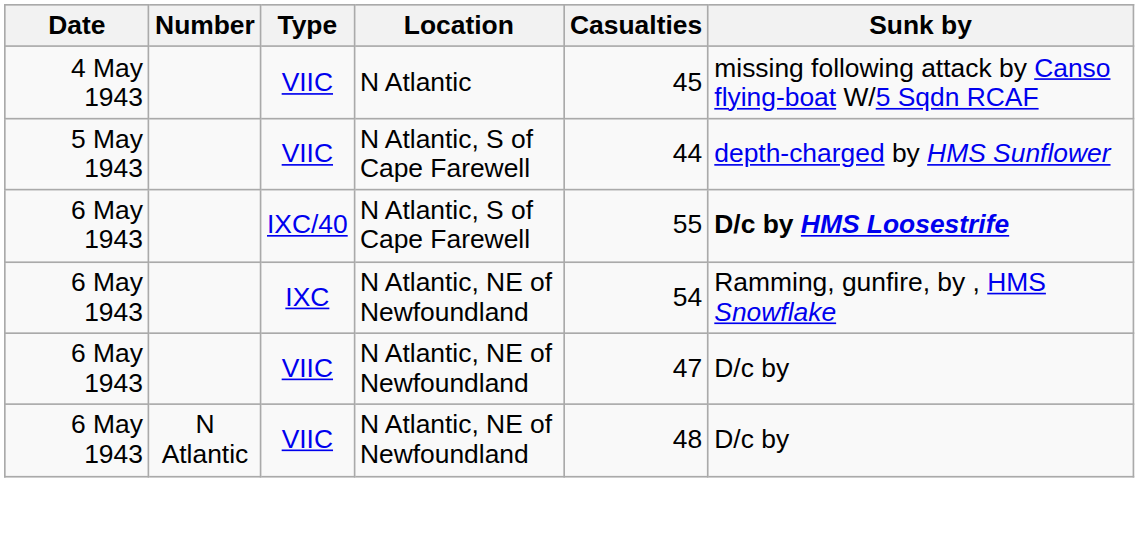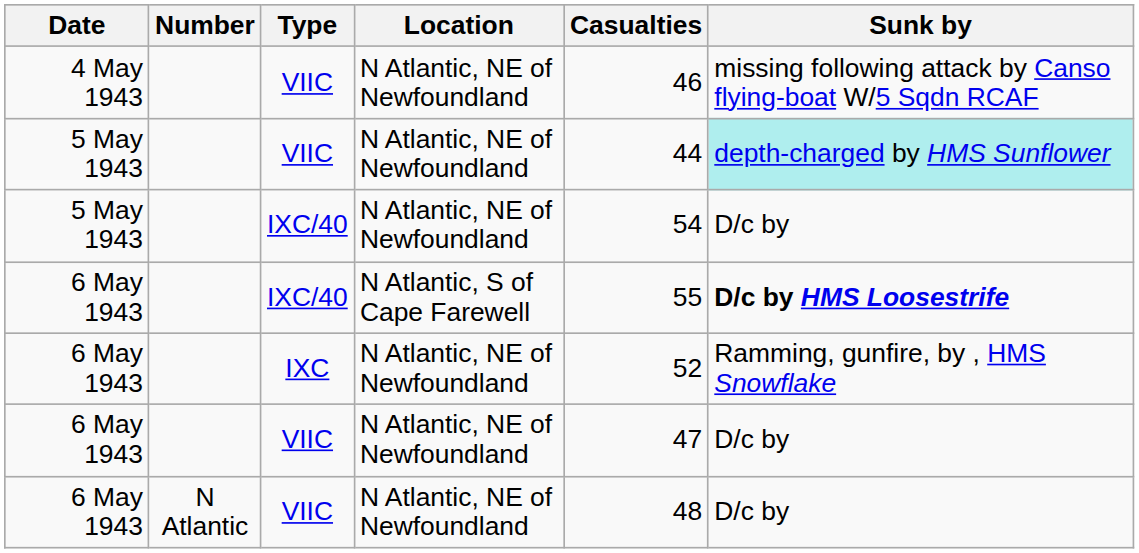 <table class="wikitable sortable">
 <tr>
 <th scope="col" width="80px">Date</th>
 <th scope="col" width="40px">Number</th>
 <th scope="col" width="40px">Type</th>
 <th scope="col" width="120px">Location</th>
 <th scope="col" width="40px">Casualties</th>
 <th scope="col" width="250px">Sunk by</th>
 </tr>
 <tr>
 <td align="right">4 May 1943</td>
 <td align="center"></td>
 <td align="center"><a href='#'>VIIC</a></td>
-<td align="left">N Atlantic<br></td>
-<td align="right">45</td>
+<td align="left">N Atlantic, NE of Newfoundland<br></td>
+<td align="right">46</td>
 <td align="left">missing following attack by <a href='#'>Canso flying-boat</a> W/<a href='#'>5 Sqdn RCAF</a></td>
 </tr>
 <tr>
 <td align="right">5 May 1943</td>
 <td align="center"></td>
 <td align="center"><a href='#'>VIIC</a></td>
-<td align="left">N Atlantic, S of Cape Farewell<br></td>
+<td align="left">N Atlantic, NE of Newfoundland<br></td>
 <td align="right">44</td>
-<td align="left"><a href='#'>depth-charged</a> by <a href='#'><em>HMS Sunflower</em></a></td>
+<td align="left" style="background: paleturquoise;"><a href='#'>depth-charged</a> by <a href='#'><em>HMS Sunflower</em></a></td>
+</tr>
+<tr>
+<td align="right">5 May 1943</td>
+<td align="center"></td>
+<td align="center"><a href='#'>IXC/40</a></td>
+<td align="left">N Atlantic, NE of Newfoundland<br></td>
+<td align="right">54</td>
+<td align="left">D/c by </td>
 </tr>
 <tr>
 <td align="right">6 May 1943</td>
 <td align="center"></td>
 <td align="center"><a href='#'>IXC/40</a></td>
 <td align="left">N Atlantic, S of Cape Farewell<br></td>
 <td align="right">55</td>
 <td align="left"><strong>D/c by <em><a href='#'>HMS Loosestrife</a></em></strong></td>
 </tr>
 <tr>
 <td align="right">6 May 1943</td>
 <td align="center"></td>
 <td align="center"><a href='#'>IXC</a></td>
 <td align="left">N Atlantic, NE of Newfoundland<br></td>
-<td align="right">54</td>
+<td align="right">52</td>
 <td align="left">Ramming, gunfire, by , <a href='#'>HMS <em>Snowflake</em></a></td>
 </tr>
 <tr>
 <td align="right">6 May 1943</td>
 <td align="center"></td>
 <td align="center"><a href='#'>VIIC</a></td>
 <td align="left">N Atlantic, NE of Newfoundland<br></td>
 <td align="right">47</td>
 <td align="left">D/c by </td>
 </tr>
 <tr>
 <td align="right">6 May 1943</td>
 <td align="center">N Atlantic<br></td>
 <td align="center"><a href='#'>VIIC</a></td>
 <td align="left">N Atlantic, NE of Newfoundland<br></td>
 <td align="right">48</td>
 <td align="left">D/c by </td>
 </tr>
 </table>
